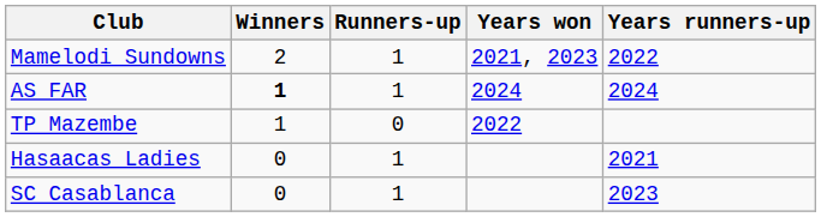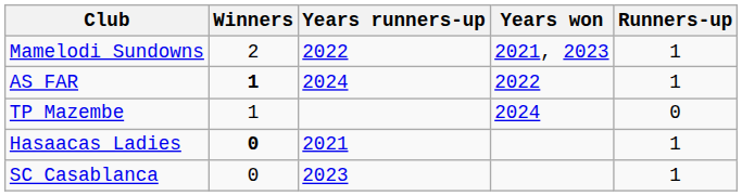 <table class="wikitable sortable">
 <tr>
 <th>Club</th>
 <th>Winners</th>
+<th class="unsortable">Years runners-up</th>
+<th class="unsortable">Years won</th>
 <th>Runners-up</th>
-<th class="unsortable">Years won</th>
-<th class="unsortable">Years runners-up</th>
 </tr>
 <tr>
 <td> <a href='#'>Mamelodi Sundowns</a></td>
 <td align="center">2</td>
+<td><a href='#'>2022</a></td>
+<td><a href='#'>2021</a>, <a href='#'>2023</a></td>
 <td align="center">1</td>
-<td><a href='#'>2021</a>, <a href='#'>2023</a></td>
-<td><a href='#'>2022</a></td>
 </tr>
 <tr>
 <td> <a href='#'>AS FAR</a></td>
 <td align="center"><strong>1</strong></td>
+<td><a href='#'>2024</a></td>
+<td><a href='#'>2022</a></td>
 <td align="center">1</td>
-<td><a href='#'>2024</a></td>
-<td><a href='#'>2024</a></td>
 </tr>
 <tr>
 <td> <a href='#'>TP Mazembe</a></td>
 <td align="center">1</td>
+<td></td>
+<td><a href='#'>2024</a></td>
 <td align="center">0</td>
-<td><a href='#'>2022</a></td>
-<td></td>
 </tr>
 <tr>
 <td> <a href='#'>Hasaacas Ladies</a></td>
-<td align="center">0</td>
+<td align="center"><strong>0</strong></td>
+<td><a href='#'>2021</a></td>
+<td></td>
 <td align="center">1</td>
-<td></td>
-<td><a href='#'>2021</a></td>
 </tr>
 <tr>
 <td> <a href='#'>SC Casablanca</a></td>
 <td align="center">0</td>
+<td><a href='#'>2023</a></td>
+<td></td>
 <td align="center">1</td>
-<td></td>
-<td><a href='#'>2023</a></td>
 </tr>
 </table>
